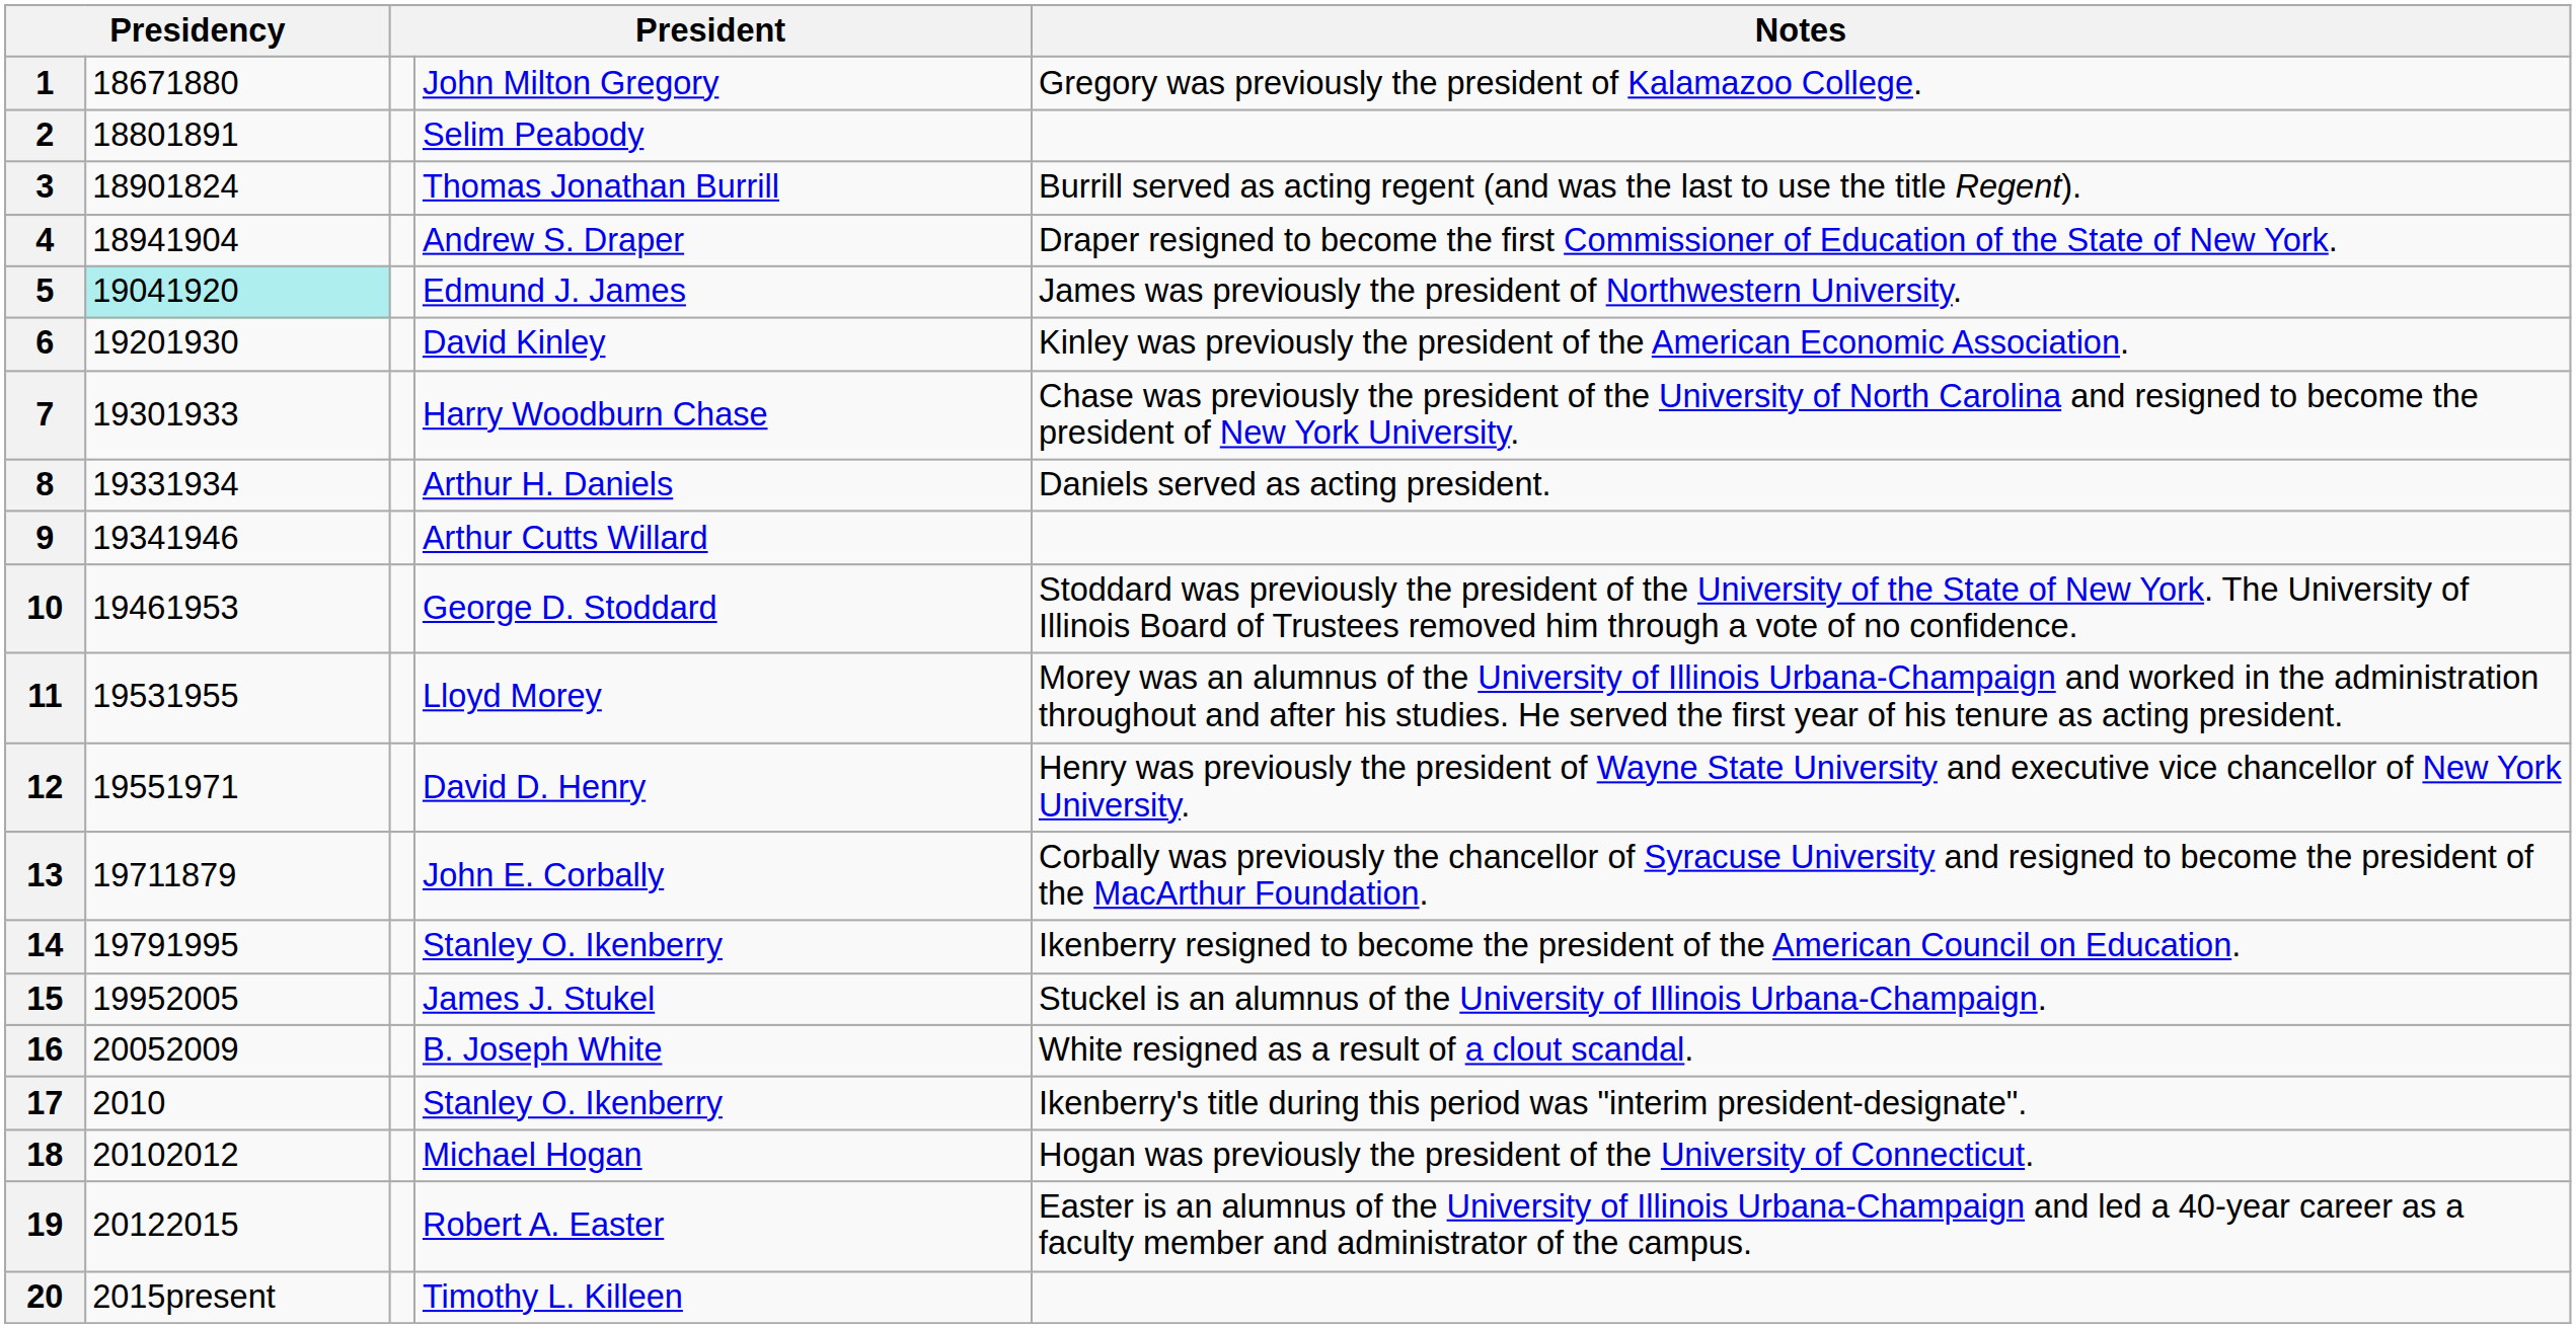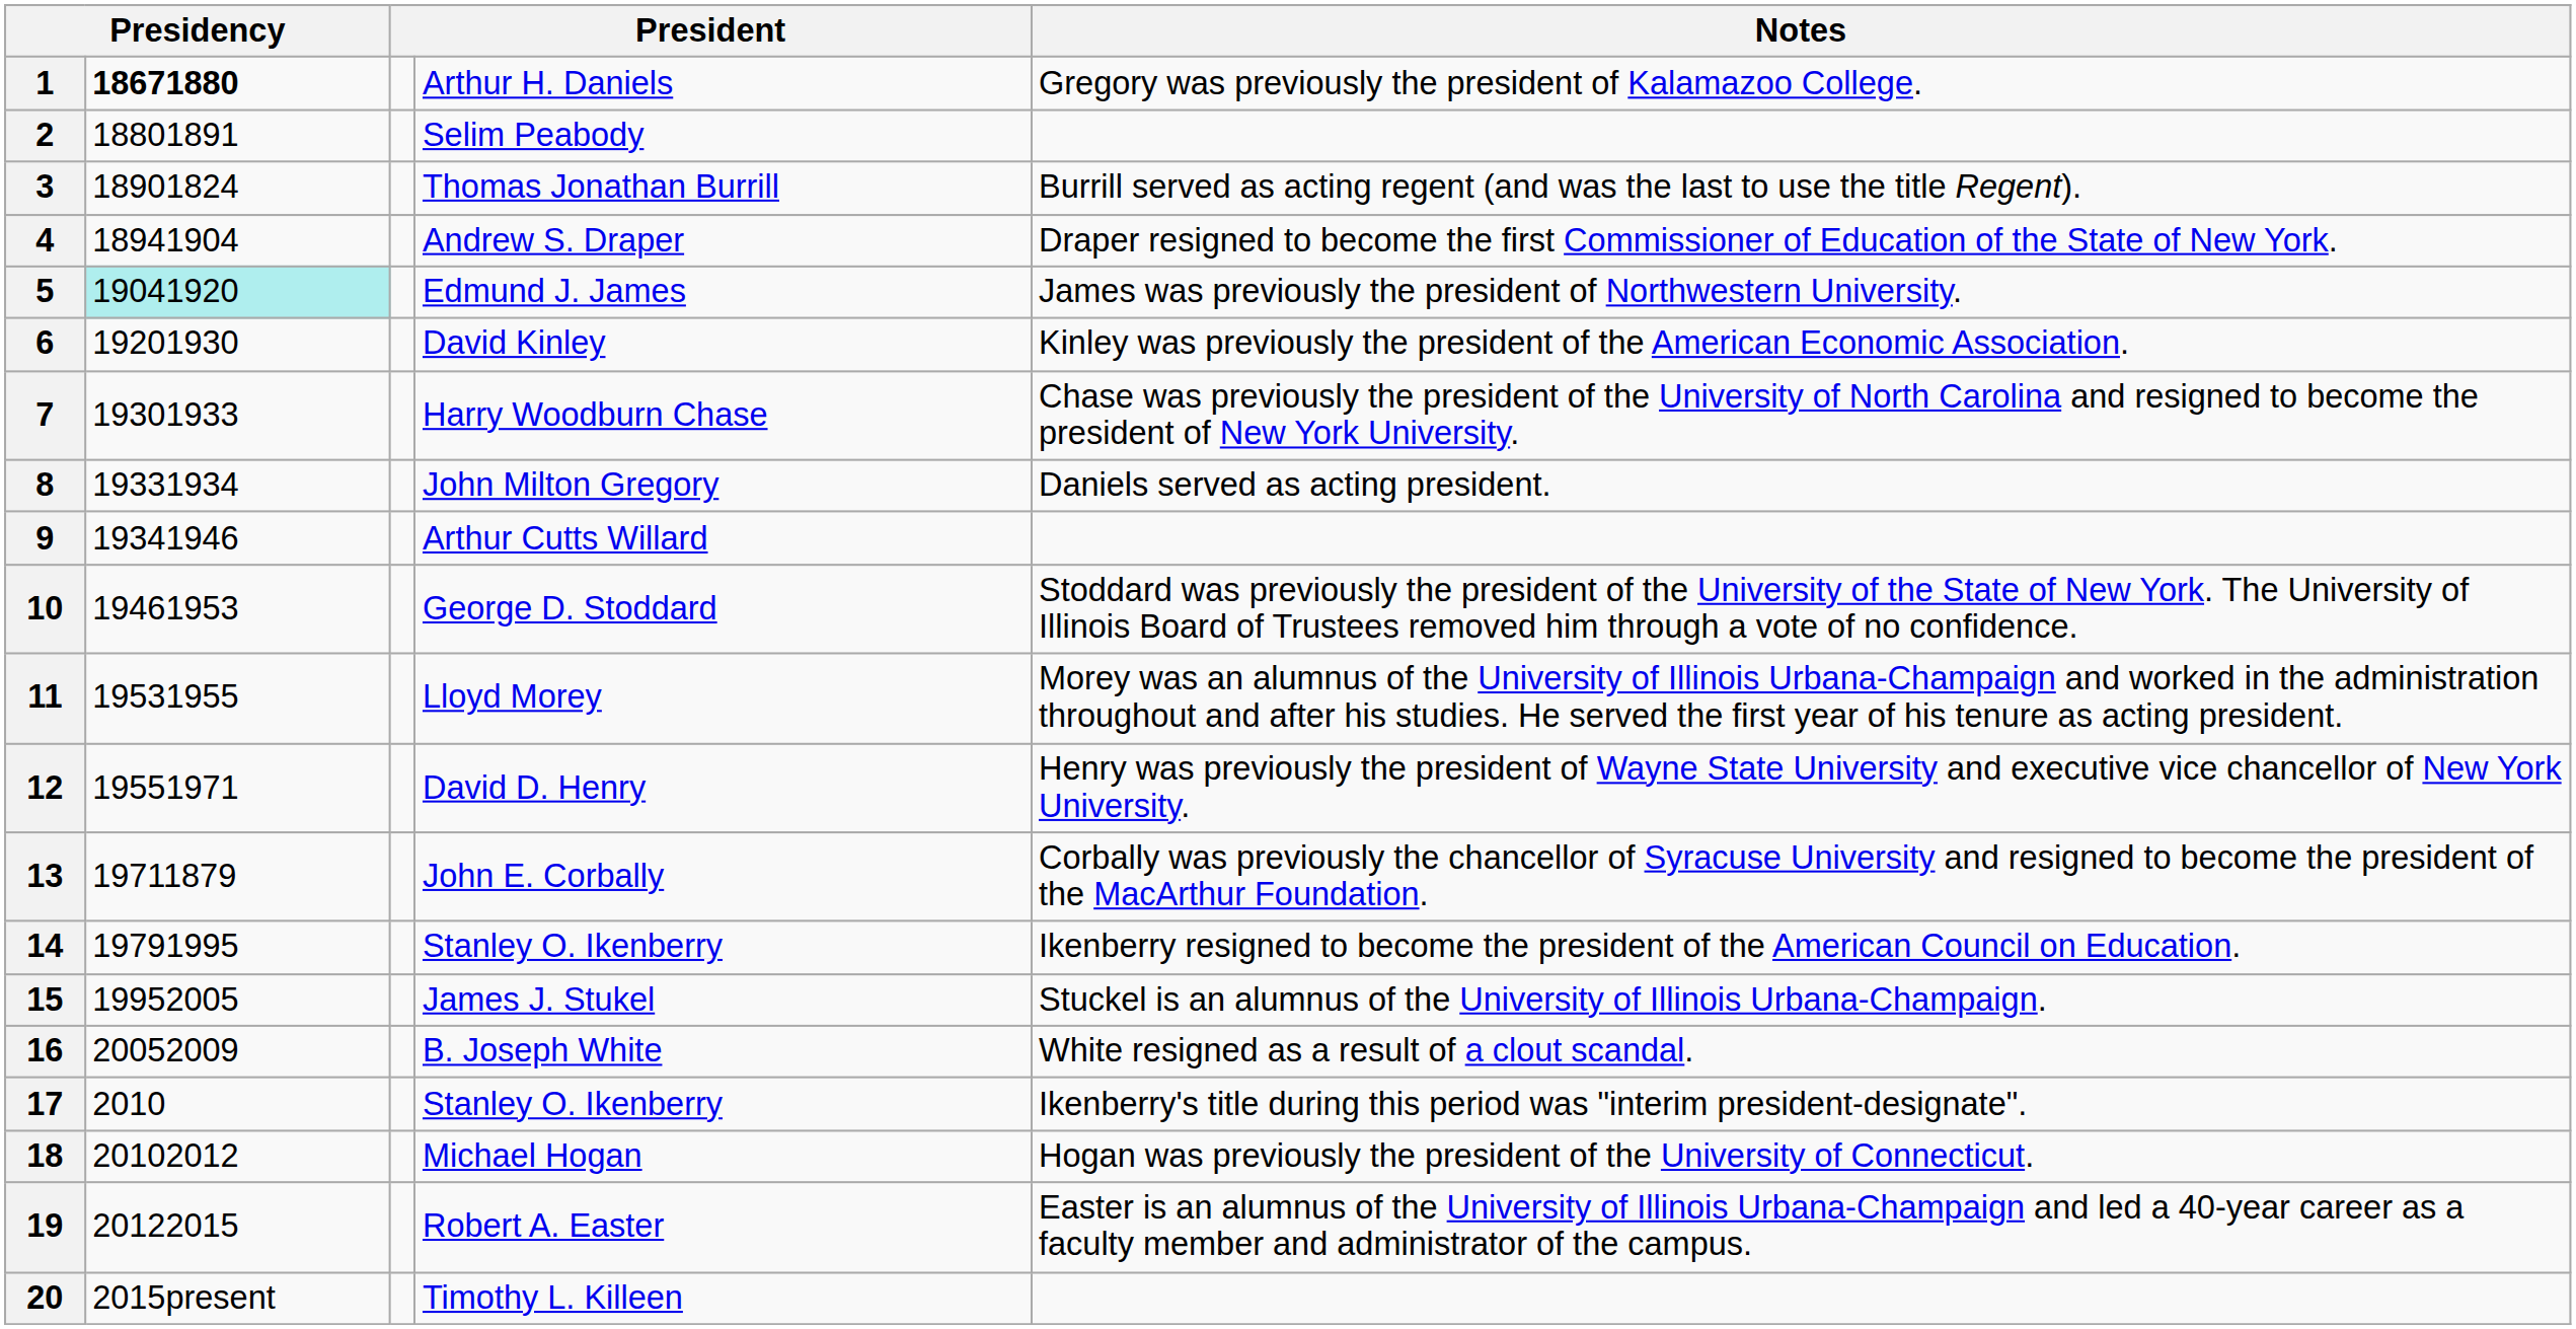 <table class="wikitable sortable">
 <tr>
 <th colspan=2 scope="col" style="width: 15%">Presidency</th>
 <th colspan=2 scope="col" style="width: 25%">President</th>
 <th scope="col" class="unsortable" style="width: 60%">Notes</th>
 </tr>
 <tr>
 <th scope="row">1</th>
-<td>18671880</td>
+<td><strong>18671880</strong></td>
 <td data-sort-value="Gregory, John Milton"></td>
-<td><a href='#'>John Milton Gregory</a></td>
+<td><a href='#'>Arthur H. Daniels</a></td>
 <td>Gregory was previously the president of <a href='#'>Kalamazoo College</a>.</td>
 </tr>
 <tr>
 <th scope="row">2</th>
 <td>18801891</td>
 <td data-sort-value="Peabody, Selim Hobart"></td>
 <td><a href='#'>Selim Peabody</a></td>
 <td></td>
 </tr>
 <tr>
 <th scope="row">3</th>
 <td>18901824</td>
 <td data-sort-value="Burrill, Thomas Jonathan"></td>
 <td><a href='#'>Thomas Jonathan Burrill</a></td>
 <td>Burrill served as acting regent (and was the last to use the title <em>Regent</em>).</td>
 </tr>
 <tr>
 <th scope="row">4</th>
 <td>18941904</td>
 <td data-sort-value="Draper, Andrew Sloan"></td>
 <td><a href='#'>Andrew S. Draper</a></td>
 <td>Draper resigned to become the first <a href='#'>Commissioner of Education of the State of New York</a>.</td>
 </tr>
 <tr>
 <th scope="row">5</th>
 <td style="background: paleturquoise;">19041920</td>
 <td data-sort-value="James, Edmund Janes"></td>
 <td><a href='#'>Edmund J. James</a></td>
 <td>James was previously the president of <a href='#'>Northwestern University</a>.</td>
 </tr>
 <tr>
 <th scope="row">6</th>
 <td>19201930</td>
 <td data-sort-value="Kinley, David"></td>
 <td><a href='#'>David Kinley</a></td>
 <td>Kinley was previously the president of the <a href='#'>American Economic Association</a>.</td>
 </tr>
 <tr>
 <th scope="row">7</th>
 <td>19301933</td>
 <td data-sort-value="Chase, Harry Woodburn"></td>
 <td><a href='#'>Harry Woodburn Chase</a></td>
 <td>Chase was previously the president of the <a href='#'>University of North Carolina</a> and resigned to become the president of <a href='#'>New York University</a>.</td>
 </tr>
 <tr>
 <th scope="row">8</th>
 <td>19331934</td>
 <td data-sort-value="Daniels, Arthur H."></td>
-<td><a href='#'>Arthur H. Daniels</a></td>
+<td><a href='#'>John Milton Gregory</a></td>
 <td>Daniels served as acting president.</td>
 </tr>
 <tr>
 <th scope="row">9</th>
 <td>19341946</td>
 <td data-sort-value="Willard, Arthur Cutts"></td>
 <td><a href='#'>Arthur Cutts Willard</a></td>
 <td></td>
 </tr>
 <tr>
 <th scope="row">10</th>
 <td>19461953</td>
 <td data-sort-value="Stoddard, George Dinsmore"></td>
 <td><a href='#'>George D. Stoddard</a></td>
 <td>Stoddard was previously the president of the <a href='#'>University of the State of New York</a>. The University of Illinois Board of Trustees removed him through a vote of no confidence.</td>
 </tr>
 <tr>
 <th scope="row">11</th>
 <td>19531955</td>
 <td data-sort-value="Morey, Lloyd"></td>
 <td><a href='#'>Lloyd Morey</a></td>
 <td>Morey was an alumnus of the <a href='#'>University of Illinois Urbana-Champaign</a> and worked in the administration throughout and after his studies. He served the first year of his tenure as acting president.</td>
 </tr>
 <tr>
 <th scope="row">12</th>
 <td>19551971</td>
 <td data-sort-value="Henry, David Dodds"></td>
 <td><a href='#'>David D. Henry</a></td>
 <td>Henry was previously the president of <a href='#'>Wayne State University</a> and executive vice chancellor of <a href='#'>New York University</a>.</td>
 </tr>
 <tr>
 <th scope="row">13</th>
 <td>19711879</td>
 <td data-sort-value="Corbally, John Edward"></td>
 <td><a href='#'>John E. Corbally</a></td>
 <td>Corbally was previously the chancellor of <a href='#'>Syracuse University</a> and resigned to become the president of the <a href='#'>MacArthur Foundation</a>.</td>
 </tr>
 <tr>
 <th scope="row">14</th>
 <td>19791995</td>
 <td data-sort-value="Ikenberry, Stanley O."></td>
 <td><a href='#'>Stanley O. Ikenberry</a></td>
 <td>Ikenberry resigned to become the president of the <a href='#'>American Council on Education</a>.</td>
 </tr>
 <tr>
 <th scope="row">15</th>
 <td>19952005</td>
 <td data-sort-value="Stukel, James J."></td>
 <td><a href='#'>James J. Stukel</a></td>
 <td>Stuckel is an alumnus of the <a href='#'>University of Illinois Urbana-Champaign</a>.</td>
 </tr>
 <tr>
 <th scope="row">16</th>
 <td>20052009</td>
 <td data-sort-value="White, Bernard Joseph"></td>
 <td><a href='#'>B. Joseph White</a></td>
 <td>White resigned as a result of <a href='#'>a clout scandal</a>.</td>
 </tr>
 <tr>
 <th scope="row">17</th>
 <td>2010</td>
 <td data-sort-value="Ikenberry, Stanley O."></td>
 <td><a href='#'>Stanley O. Ikenberry</a></td>
 <td>Ikenberry's title during this period was "interim president-designate".</td>
 </tr>
 <tr>
 <th scope="row">18</th>
 <td>20102012</td>
 <td data-sort-value="Hogan, Michael J."></td>
 <td><a href='#'>Michael Hogan</a></td>
 <td>Hogan was previously the president of the <a href='#'>University of Connecticut</a>.</td>
 </tr>
 <tr>
 <th scope="row">19</th>
 <td>20122015</td>
 <td data-sort-value="Easter, Robert A."></td>
 <td><a href='#'>Robert A. Easter</a></td>
 <td>Easter is an alumnus of the <a href='#'>University of Illinois Urbana-Champaign</a> and led a 40-year career as a faculty member and administrator of the campus.</td>
 </tr>
 <tr>
 <th scope="row">20</th>
 <td>2015present</td>
 <td data-sort-value="Killeen, Timothy Laurence"></td>
 <td><a href='#'>Timothy L. Killeen</a></td>
 <td></td>
 </tr>
 </table>
